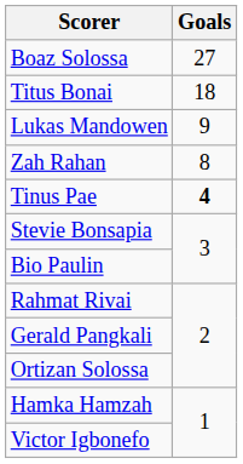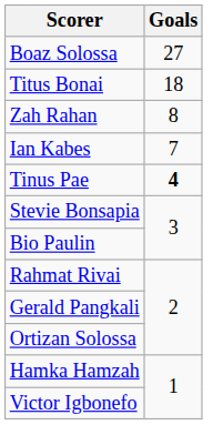 <table class="wikitable">
 <tr>
 <th>Scorer</th>
 <th>Goals</th>
 </tr>
 <tr>
 <td> <a href='#'>Boaz Solossa</a></td>
 <td align=center>27</td>
 </tr>
 <tr>
 <td> <a href='#'>Titus Bonai</a></td>
 <td rowspan="1" align=center>18</td>
 </tr>
 <tr>
-<td> <a href='#'>Lukas Mandowen</a></td>
-<td rowspan="1" align=center>9</td>
+<td> <a href='#'>Zah Rahan</a></td>
+<td rowspan="1" align=center>8</td>
 </tr>
 <tr>
-<td> <a href='#'>Zah Rahan</a></td>
-<td rowspan="1" align=center>8</td>
+<td> <a href='#'>Ian Kabes</a></td>
+<td rowspan="1" align=center>7</td>
 </tr>
 <tr>
 <td> <a href='#'>Tinus Pae</a></td>
 <td rowspan="1" align=center><strong>4</strong></td>
 </tr>
 <tr>
 <td> <a href='#'>Stevie Bonsapia</a></td>
 <td rowspan="2" align=center>3</td>
 </tr>
 <tr>
 <td> <a href='#'>Bio Paulin</a></td>
 </tr>
 <tr>
 <td> <a href='#'>Rahmat Rivai</a></td>
 <td rowspan="3" align=center>2</td>
 </tr>
 <tr>
 <td> <a href='#'>Gerald Pangkali</a></td>
 </tr>
 <tr>
 <td> <a href='#'>Ortizan Solossa</a></td>
 </tr>
 <tr>
 <td> <a href='#'>Hamka Hamzah</a></td>
 <td rowspan="2" align=center>1</td>
 </tr>
 <tr>
 <td> <a href='#'>Victor Igbonefo</a></td>
 </tr>
 </table>
